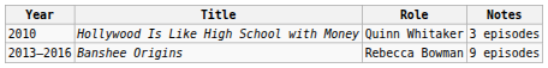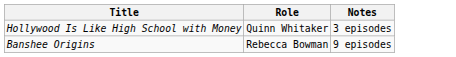 <table class="wikitable sortable">
 <tr>
-<th>Year</th>
 <th>Title</th>
 <th>Role</th>
 <th>Notes</th>
 </tr>
 <tr>
-<td>2010</td>
 <td><em>Hollywood Is Like High School with Money</em></td>
 <td>Quinn Whitaker</td>
 <td>3 episodes</td>
 </tr>
 <tr>
-<td>2013–2016</td>
 <td><em>Banshee Origins</em></td>
 <td>Rebecca Bowman</td>
 <td>9 episodes</td>
 </tr>
 </table>
